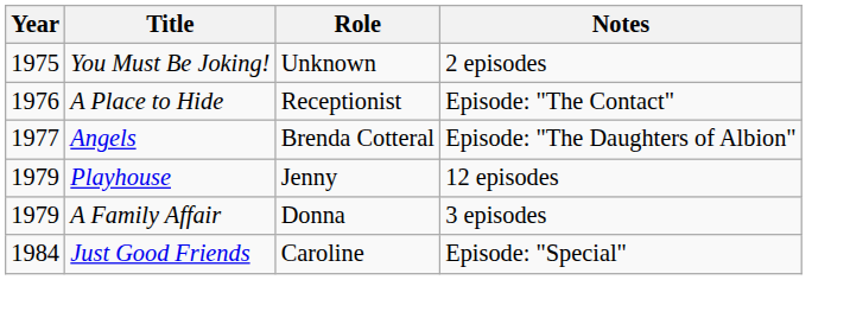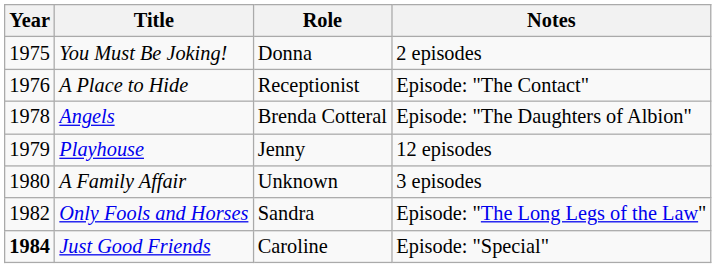 <table class="wikitable sortable">
 <tr>
 <th>Year</th>
 <th>Title</th>
 <th>Role</th>
 <th class="unsortable">Notes</th>
 </tr>
 <tr>
 <td>1975</td>
 <td><em>You Must Be Joking!</em></td>
-<td>Unknown</td>
+<td>Donna</td>
 <td>2 episodes</td>
 </tr>
 <tr>
 <td>1976</td>
 <td><em>A Place to Hide</em></td>
 <td>Receptionist</td>
 <td>Episode: "The Contact"</td>
 </tr>
 <tr>
-<td>1977</td>
+<td>1978</td>
 <td><em><a href='#'>Angels</a></em></td>
 <td>Brenda Cotteral</td>
 <td>Episode: "The Daughters of Albion"</td>
 </tr>
 <tr>
 <td>1979</td>
 <td><em><a href='#'>Playhouse</a></em></td>
 <td>Jenny</td>
 <td>12 episodes</td>
 </tr>
 <tr>
-<td>1979</td>
+<td>1980</td>
 <td><em>A Family Affair</em></td>
-<td>Donna</td>
+<td>Unknown</td>
 <td>3 episodes</td>
 </tr>
 <tr>
-<td>1984</td>
+<td>1982</td>
+<td><em><a href='#'>Only Fools and Horses</a></em></td>
+<td>Sandra</td>
+<td>Episode: "<a href='#'>The Long Legs of the Law</a>"</td>
+</tr>
+<tr>
+<td><strong>1984</strong></td>
 <td><em><a href='#'>Just Good Friends</a></em></td>
 <td>Caroline</td>
 <td>Episode: "Special"</td>
 </tr>
 </table>
